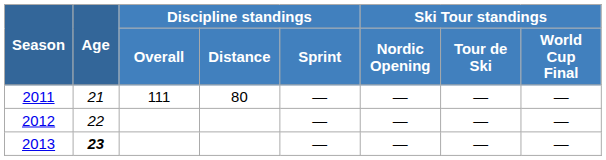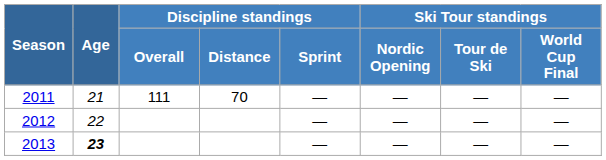 <table class="wikitable" style="font-size:95%; text-align:center; border:grey solid 1px; border-collapse:collapse; background:#ffffff;">
 <tr>
 <th style="background-color:#369; color:white; width:60px;" rowspan="2"> Season </th>
 <th style="background-color:#369; color:white; width:40px;" rowspan="2"> Age </th>
 <th style="background-color:#4180be; color:white;" colspan="3">Discipline standings</th>
 <th style="background-color:#4180be; color:white;" colspan="3">Ski Tour standings</th>
 </tr>
 <tr>
 <th style="background-color:#4180be; color:white; width:75px;">Overall</th>
 <th style="background-color:#4180be; color:white; width:75px;">Distance</th>
 <th style="background-color:#4180be; color:white; width:75px;">Sprint</th>
 <th style="background-color:#4180be; color:white; width:75px;">Nordic<br>Opening</th>
 <th style="background-color:#4180be; color:white; width:75px;">Tour de<br>Ski</th>
 <th style="background-color:#4180be; color:white; width:75px;">World Cup<br>Final</th>
 </tr>
 <tr>
 <td><a href='#'>2011</a></td>
 <td><em>21</em></td>
 <td>111</td>
-<td>80</td>
+<td>70</td>
 <td>—</td>
 <td>—</td>
 <td>—</td>
 <td>—</td>
 </tr>
 <tr>
 <td><a href='#'>2012</a></td>
 <td><em>22</em></td>
 <td></td>
 <td></td>
 <td>—</td>
 <td>—</td>
 <td>—</td>
 <td>—</td>
 </tr>
 <tr>
 <td><a href='#'>2013</a></td>
 <td><strong><em>23</em></strong></td>
 <td></td>
 <td></td>
 <td>—</td>
 <td>—</td>
 <td>—</td>
 <td>—</td>
 </tr>
 </table>
